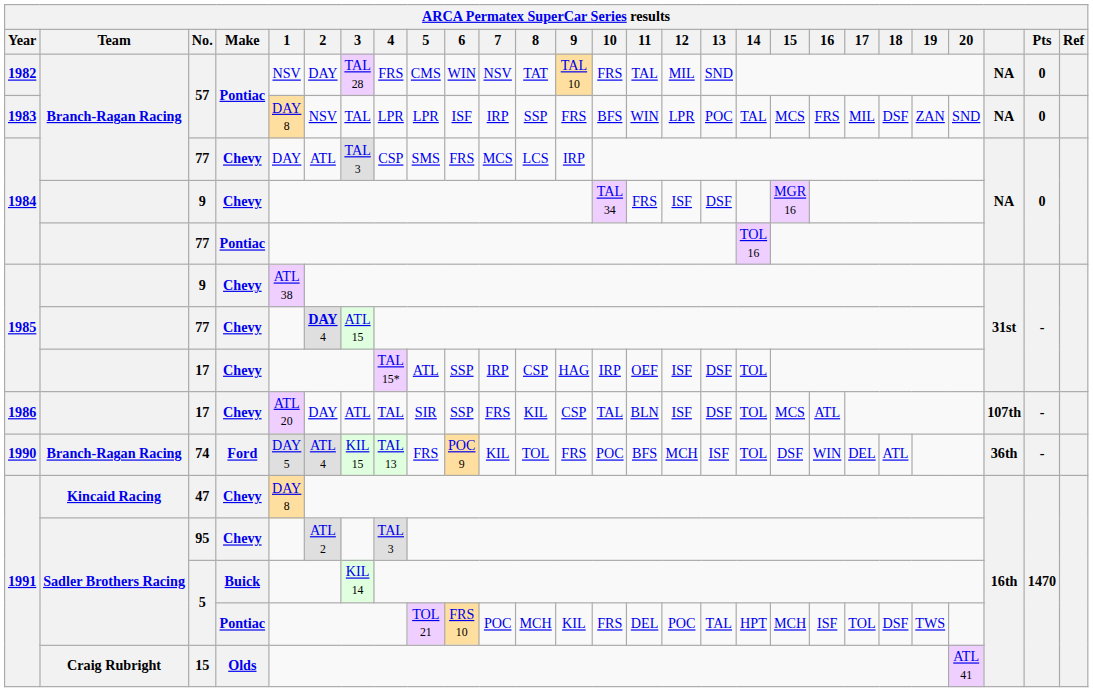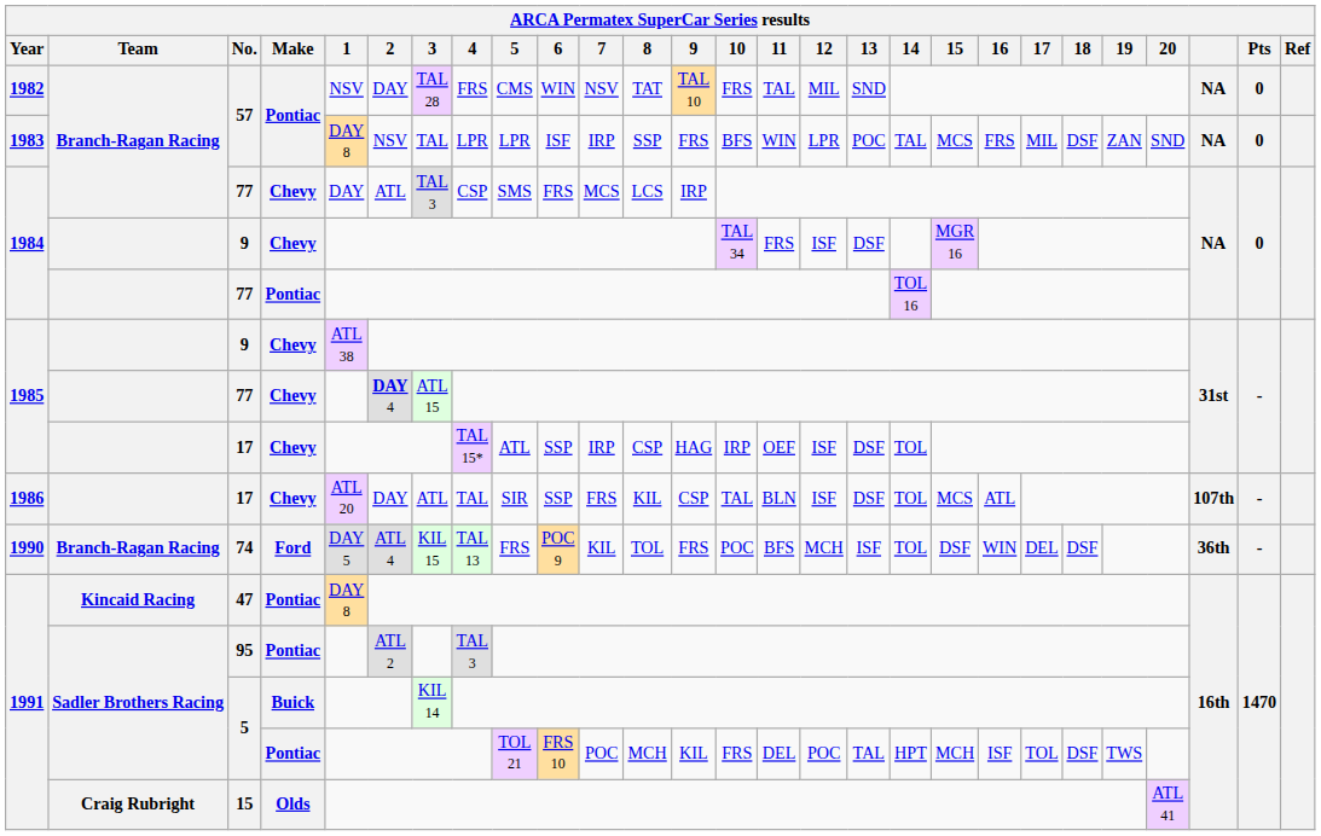 <table class="wikitable" style="text-align:center; font-size:75%">
 <tr>
 <th colspan=45><a href='#'>ARCA Permatex SuperCar Series</a> results</th>
 </tr>
 <tr>
 <th>Year</th>
 <th>Team</th>
 <th>No.</th>
 <th>Make</th>
 <th>1</th>
 <th>2</th>
 <th>3</th>
 <th>4</th>
 <th>5</th>
 <th>6</th>
 <th>7</th>
 <th>8</th>
 <th>9</th>
 <th>10</th>
 <th>11</th>
 <th>12</th>
 <th>13</th>
 <th>14</th>
 <th>15</th>
 <th>16</th>
 <th>17</th>
 <th>18</th>
 <th>19</th>
 <th>20</th>
 <th></th>
 <th>Pts</th>
 <th>Ref</th>
 </tr>
 <tr>
 <th><a href='#'>1982</a></th>
 <th rowspan=3><a href='#'>Branch-Ragan Racing</a></th>
 <th rowspan=2>57</th>
 <th rowspan=2><a href='#'>Pontiac</a></th>
 <td><a href='#'>NSV</a></td>
 <td><a href='#'>DAY</a></td>
 <td style="background:#EFCFFF;"><a href='#'>TAL</a><br><small>28</small></td>
 <td><a href='#'>FRS</a></td>
 <td><a href='#'>CMS</a></td>
 <td><a href='#'>WIN</a></td>
 <td><a href='#'>NSV</a></td>
 <td><a href='#'>TAT</a></td>
 <td style="background:#FFDF9F;"><a href='#'>TAL</a><br><small>10</small></td>
 <td><a href='#'>FRS</a></td>
 <td><a href='#'>TAL</a></td>
 <td><a href='#'>MIL</a></td>
 <td><a href='#'>SND</a></td>
 <td colspan=7></td>
 <th>NA</th>
 <th>0</th>
 <th></th>
 </tr>
 <tr>
 <th><a href='#'>1983</a></th>
 <td style="background:#FFDF9F;"><a href='#'>DAY</a><br><small>8</small></td>
 <td><a href='#'>NSV</a></td>
 <td><a href='#'>TAL</a></td>
 <td><a href='#'>LPR</a></td>
 <td><a href='#'>LPR</a></td>
 <td><a href='#'>ISF</a></td>
 <td><a href='#'>IRP</a></td>
 <td><a href='#'>SSP</a></td>
 <td><a href='#'>FRS</a></td>
 <td><a href='#'>BFS</a></td>
 <td><a href='#'>WIN</a></td>
 <td><a href='#'>LPR</a></td>
 <td><a href='#'>POC</a></td>
 <td><a href='#'>TAL</a></td>
 <td><a href='#'>MCS</a></td>
 <td><a href='#'>FRS</a></td>
 <td><a href='#'>MIL</a></td>
 <td><a href='#'>DSF</a></td>
 <td><a href='#'>ZAN</a></td>
 <td><a href='#'>SND</a></td>
 <th>NA</th>
 <th>0</th>
 <th></th>
 </tr>
 <tr>
 <th rowspan=3><a href='#'>1984</a></th>
 <th>77</th>
 <th><a href='#'>Chevy</a></th>
 <td><a href='#'>DAY</a></td>
 <td><a href='#'>ATL</a></td>
 <td style="background:#DFDFDF;"><a href='#'>TAL</a><br><small>3</small></td>
 <td><a href='#'>CSP</a></td>
 <td><a href='#'>SMS</a></td>
 <td><a href='#'>FRS</a></td>
 <td><a href='#'>MCS</a></td>
 <td><a href='#'>LCS</a></td>
 <td><a href='#'>IRP</a></td>
 <td colspan=11></td>
 <th rowspan=3>NA</th>
 <th rowspan=3>0</th>
 <th rowspan=3></th>
 </tr>
 <tr>
 <th></th>
 <th>9</th>
 <th><a href='#'>Chevy</a></th>
 <td colspan=9></td>
 <td style="background:#EFCFFF;"><a href='#'>TAL</a><br><small>34</small></td>
 <td><a href='#'>FRS</a></td>
 <td><a href='#'>ISF</a></td>
 <td><a href='#'>DSF</a></td>
 <td></td>
 <td style="background:#EFCFFF;"><a href='#'>MGR</a><br><small>16</small></td>
 <td colspan=5></td>
 </tr>
 <tr>
 <th></th>
 <th>77</th>
 <th><a href='#'>Pontiac</a></th>
 <td colspan=13></td>
 <td style="background:#EFCFFF;"><a href='#'>TOL</a><br><small>16</small></td>
 <td colspan=6></td>
 </tr>
 <tr>
 <th rowspan=3><a href='#'>1985</a></th>
 <th></th>
 <th>9</th>
 <th><a href='#'>Chevy</a></th>
 <td style="background:#EFCFFF;"><a href='#'>ATL</a><br><small>38</small></td>
 <td colspan=19></td>
 <th rowspan=3>31st</th>
 <th rowspan=3>-</th>
 <th rowspan=3></th>
 </tr>
 <tr>
 <th></th>
 <th>77</th>
 <th><a href='#'>Chevy</a></th>
 <td></td>
 <td style="background:#DFDFDF;"><strong><a href='#'>DAY</a></strong><br><small>4</small></td>
 <td style="background:#DFFFDF;"><a href='#'>ATL</a><br><small>15</small></td>
 <td colspan=17></td>
 </tr>
 <tr>
 <th></th>
 <th>17</th>
 <th><a href='#'>Chevy</a></th>
 <td colspan=3></td>
 <td style="background:#EFCFFF;"><a href='#'>TAL</a><br><small>15*</small></td>
 <td><a href='#'>ATL</a></td>
 <td><a href='#'>SSP</a></td>
 <td><a href='#'>IRP</a></td>
 <td><a href='#'>CSP</a></td>
 <td><a href='#'>HAG</a></td>
 <td><a href='#'>IRP</a></td>
 <td><a href='#'>OEF</a></td>
 <td><a href='#'>ISF</a></td>
 <td><a href='#'>DSF</a></td>
 <td><a href='#'>TOL</a></td>
 <td colspan=6></td>
 </tr>
 <tr>
 <th><a href='#'>1986</a></th>
 <th></th>
 <th>17</th>
 <th><a href='#'>Chevy</a></th>
 <td style="background:#EFCFFF;"><a href='#'>ATL</a><br><small>20</small></td>
 <td><a href='#'>DAY</a></td>
 <td><a href='#'>ATL</a></td>
 <td><a href='#'>TAL</a></td>
 <td><a href='#'>SIR</a></td>
 <td><a href='#'>SSP</a></td>
 <td><a href='#'>FRS</a></td>
 <td><a href='#'>KIL</a></td>
 <td><a href='#'>CSP</a></td>
 <td><a href='#'>TAL</a></td>
 <td><a href='#'>BLN</a></td>
 <td><a href='#'>ISF</a></td>
 <td><a href='#'>DSF</a></td>
 <td><a href='#'>TOL</a></td>
 <td><a href='#'>MCS</a></td>
 <td><a href='#'>ATL</a></td>
 <td colspan=4></td>
 <th>107th</th>
 <th>-</th>
 <th></th>
 </tr>
 <tr>
 <th><a href='#'>1990</a></th>
 <th><a href='#'>Branch-Ragan Racing</a></th>
 <th>74</th>
 <th><a href='#'>Ford</a></th>
 <td style="background:#DFDFDF;"><a href='#'>DAY</a><br><small>5</small></td>
 <td style="background:#DFDFDF;"><a href='#'>ATL</a><br><small>4</small></td>
 <td style="background:#DFFFDF;"><a href='#'>KIL</a><br><small>15</small></td>
 <td style="background:#DFFFDF;"><a href='#'>TAL</a><br><small>13</small></td>
 <td><a href='#'>FRS</a></td>
 <td style="background:#FFDF9F;"><a href='#'>POC</a><br><small>9</small></td>
 <td><a href='#'>KIL</a></td>
 <td><a href='#'>TOL</a></td>
 <td><a href='#'>FRS</a></td>
 <td><a href='#'>POC</a></td>
 <td><a href='#'>BFS</a></td>
 <td><a href='#'>MCH</a></td>
 <td><a href='#'>ISF</a></td>
 <td><a href='#'>TOL</a></td>
 <td><a href='#'>DSF</a></td>
 <td><a href='#'>WIN</a></td>
 <td><a href='#'>DEL</a></td>
-<td><a href='#'>ATL</a></td>
+<td><a href='#'>DSF</a></td>
 <td colspan=2></td>
 <th>36th</th>
 <th>-</th>
 <th></th>
 </tr>
 <tr>
 <th rowspan=5><a href='#'>1991</a></th>
 <th><a href='#'>Kincaid Racing</a></th>
 <th>47</th>
-<th><a href='#'>Chevy</a></th>
+<th><a href='#'>Pontiac</a></th>
 <td style="background:#FFDF9F;"><a href='#'>DAY</a><br><small>8</small></td>
 <td colspan=19></td>
 <th rowspan=5>16th</th>
 <th rowspan=5>1470</th>
 <th rowspan=5></th>
 </tr>
 <tr>
 <th rowspan=3><a href='#'>Sadler Brothers Racing</a></th>
 <th>95</th>
-<th><a href='#'>Chevy</a></th>
+<th><a href='#'>Pontiac</a></th>
 <td></td>
 <td style="background:#DFDFDF;"><a href='#'>ATL</a><br><small>2</small></td>
 <td></td>
 <td style="background:#DFDFDF;"><a href='#'>TAL</a><br><small>3</small></td>
 <td colspan=16></td>
 </tr>
 <tr>
 <th rowspan=2>5</th>
 <th><a href='#'>Buick</a></th>
 <td colspan=2></td>
 <td style="background:#DFFFDF;"><a href='#'>KIL</a><br><small>14</small></td>
 <td colspan=17></td>
 </tr>
 <tr>
 <th><a href='#'>Pontiac</a></th>
 <td colspan=4></td>
 <td style="background:#EFCFFF;"><a href='#'>TOL</a><br><small>21</small></td>
 <td style="background:#FFDF9F;"><a href='#'>FRS</a><br><small>10</small></td>
 <td><a href='#'>POC</a></td>
 <td><a href='#'>MCH</a></td>
 <td><a href='#'>KIL</a></td>
 <td><a href='#'>FRS</a></td>
 <td><a href='#'>DEL</a></td>
 <td><a href='#'>POC</a></td>
 <td><a href='#'>TAL</a></td>
 <td><a href='#'>HPT</a></td>
 <td><a href='#'>MCH</a></td>
 <td><a href='#'>ISF</a></td>
 <td><a href='#'>TOL</a></td>
 <td><a href='#'>DSF</a></td>
 <td><a href='#'>TWS</a></td>
 <td></td>
 </tr>
 <tr>
 <th>Craig Rubright</th>
 <th>15</th>
 <th><a href='#'>Olds</a></th>
 <td colspan=19></td>
 <td style="background:#EFCFFF;"><a href='#'>ATL</a><br><small>41</small></td>
 </tr>
 </table>
